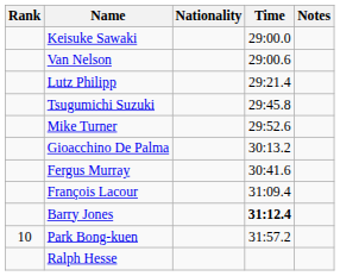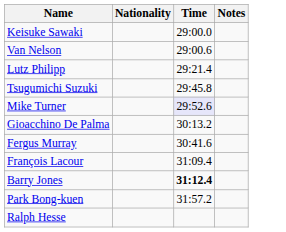 <table class="wikitable sortable" style="text-align:center">
 <tr>
-<th>Rank</th>
 <th>Name</th>
 <th>Nationality</th>
 <th>Time</th>
 <th>Notes</th>
 </tr>
 <tr>
-<td></td>
 <td align=left><a href='#'>Keisuke Sawaki</a></td>
 <td align=left></td>
 <td>29:00.0</td>
 <td></td>
 </tr>
 <tr>
-<td></td>
 <td align=left><a href='#'>Van Nelson</a></td>
 <td align=left></td>
 <td>29:00.6</td>
 <td></td>
 </tr>
 <tr>
-<td></td>
 <td align=left><a href='#'>Lutz Philipp</a></td>
 <td align=left></td>
 <td>29:21.4</td>
 <td></td>
 </tr>
 <tr>
-<td></td>
 <td align=left><a href='#'>Tsugumichi Suzuki</a></td>
 <td align=left></td>
 <td>29:45.8</td>
 <td></td>
 </tr>
 <tr>
-<td></td>
 <td align=left><a href='#'>Mike Turner</a></td>
 <td align=left></td>
-<td>29:52.6</td>
+<td style="background: lavender;">29:52.6</td>
 <td></td>
 </tr>
 <tr>
-<td></td>
 <td align=left><a href='#'>Gioacchino De Palma</a></td>
 <td align=left></td>
 <td>30:13.2</td>
 <td></td>
 </tr>
 <tr>
-<td></td>
 <td align=left><a href='#'>Fergus Murray</a></td>
 <td align=left></td>
 <td>30:41.6</td>
 <td></td>
 </tr>
 <tr>
-<td></td>
 <td align=left><a href='#'>François Lacour</a></td>
 <td align=left></td>
 <td>31:09.4</td>
 <td></td>
 </tr>
 <tr>
-<td></td>
 <td align=left><a href='#'>Barry Jones</a></td>
 <td align=left></td>
 <td><strong>31:12.4</strong></td>
 <td></td>
 </tr>
 <tr>
-<td>10</td>
 <td align=left><a href='#'>Park Bong-kuen</a></td>
 <td align=left></td>
 <td>31:57.2</td>
 <td></td>
 </tr>
 <tr>
-<td></td>
 <td align=left><a href='#'>Ralph Hesse</a></td>
 <td align=left></td>
 <td></td>
 <td></td>
 </tr>
 </table>
